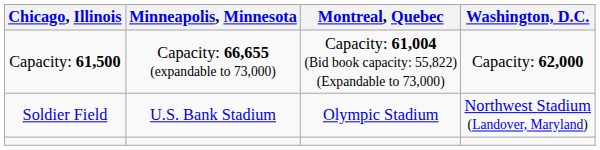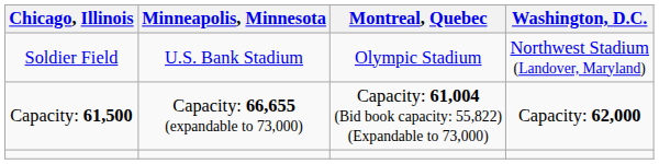 <table class="wikitable" style="text-align:center">
 <tr>
 <th><a href='#'>Chicago</a>, <a href='#'>Illinois</a></th>
 <th><a href='#'>Minneapolis</a>, <a href='#'>Minnesota</a></th>
 <th><a href='#'>Montreal</a>, <a href='#'>Quebec</a></th>
 <th><a href='#'>Washington, D.C.</a></th>
 </tr>
 <tr>
+<td><a href='#'>Soldier Field</a></td>
+<td><a href='#'>U.S. Bank Stadium</a></td>
+<td><a href='#'>Olympic Stadium</a></td>
+<td><a href='#'>Northwest Stadium</a><br><small>(<a href='#'>Landover, Maryland</a>)</small></td>
+</tr>
+<tr>
 <td>Capacity: <strong>61,500</strong></td>
 <td>Capacity: <strong>66,655</strong><br><small>(expandable to 73,000)</small></td>
 <td>Capacity: <strong>61,004</strong><br><small>(Bid book capacity: 55,822)<br>(Expandable to 73,000)</small></td>
 <td>Capacity: <strong>62,000</strong></td>
-</tr>
-<tr>
-<td><a href='#'>Soldier Field</a></td>
-<td><a href='#'>U.S. Bank Stadium</a></td>
-<td><a href='#'>Olympic Stadium</a></td>
-<td><a href='#'>Northwest Stadium</a><br><small>(<a href='#'>Landover, Maryland</a>)</small></td>
 </tr>
 <tr>
 <td></td>
 <td></td>
 <td></td>
 <td></td>
 </tr>
 </table>
